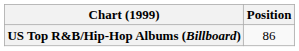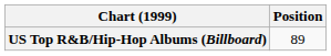 <table class="wikitable plainrowheaders" style="text-align:center">
 <tr>
 <th scope="col">Chart (1999)</th>
 <th scope="col">Position</th>
 </tr>
 <tr>
 <th scope="row">US Top R&B/Hip-Hop Albums (<em>Billboard</em>)</th>
-<td>86</td>
+<td>89</td>
 </tr>
 </table>
